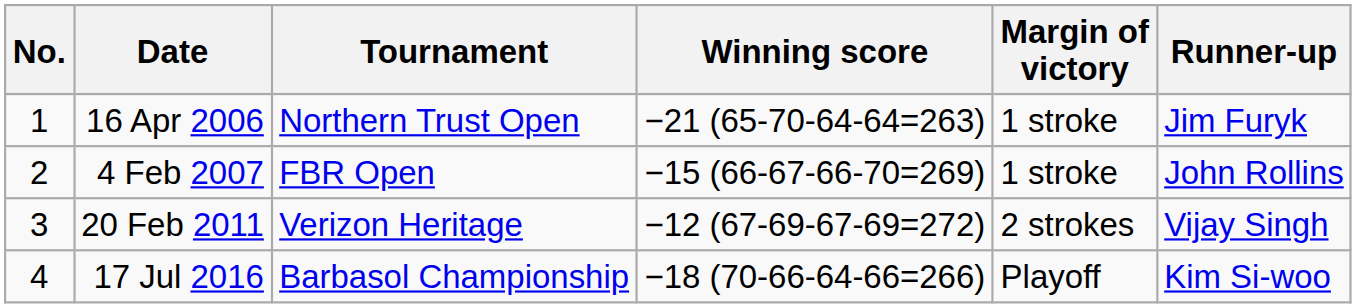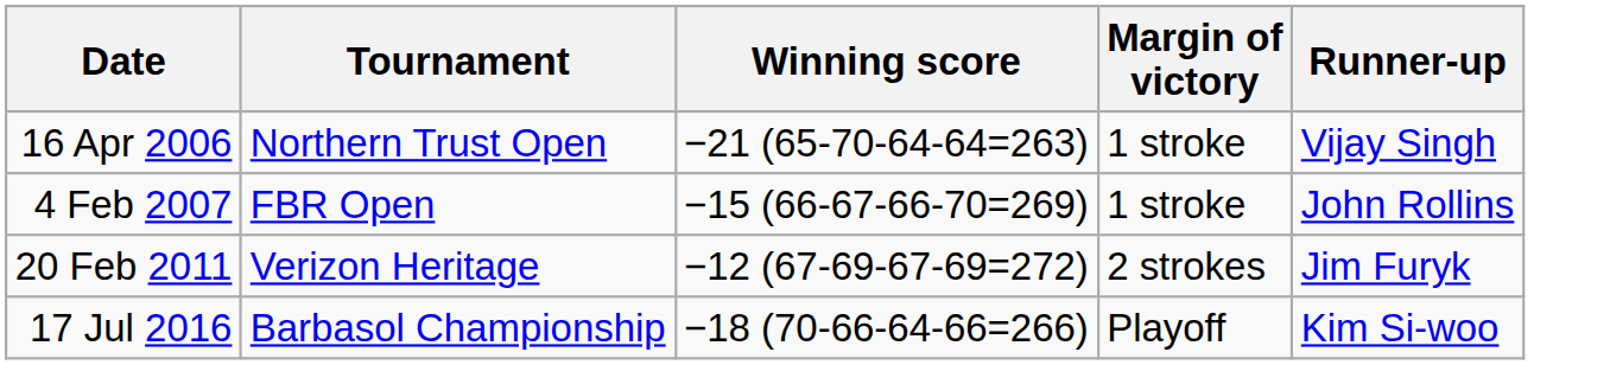 <table class="wikitable" style="font-size:95%">
 <tr>
-<th>No.</th>
 <th>Date</th>
 <th>Tournament</th>
 <th>Winning score</th>
 <th>Margin of<br>victory</th>
 <th>Runner-up</th>
 </tr>
 <tr>
-<td align=center>1</td>
 <td align=right>16 Apr <a href='#'>2006</a></td>
 <td><a href='#'>Northern Trust Open</a></td>
 <td>−21 (65-70-64-64=263)</td>
 <td>1 stroke</td>
-<td> <a href='#'>Jim Furyk</a></td>
+<td> <a href='#'>Vijay Singh</a></td>
 </tr>
 <tr>
-<td align=center>2</td>
 <td align=right>4 Feb <a href='#'>2007</a></td>
 <td><a href='#'>FBR Open</a></td>
 <td>−15 (66-67-66-70=269)</td>
 <td>1 stroke</td>
 <td> <a href='#'>John Rollins</a></td>
 </tr>
 <tr>
-<td align=center>3</td>
 <td align=right>20 Feb <a href='#'>2011</a></td>
 <td><a href='#'>Verizon Heritage</a></td>
 <td>−12 (67-69-67-69=272)</td>
 <td>2 strokes</td>
-<td> <a href='#'>Vijay Singh</a></td>
+<td> <a href='#'>Jim Furyk</a></td>
 </tr>
 <tr>
-<td align=center>4</td>
 <td align=right>17 Jul <a href='#'>2016</a></td>
 <td><a href='#'>Barbasol Championship</a></td>
 <td>−18 (70-66-64-66=266)</td>
 <td>Playoff</td>
 <td> <a href='#'>Kim Si-woo</a></td>
 </tr>
 </table>
